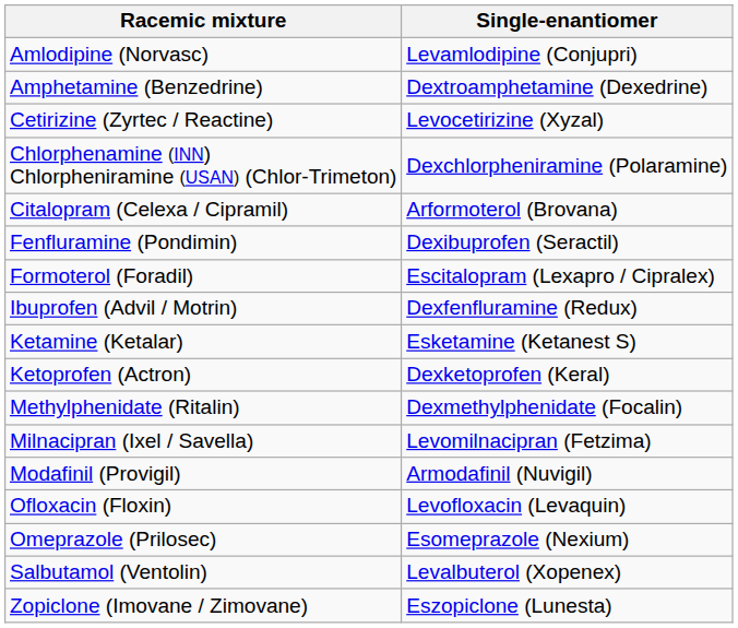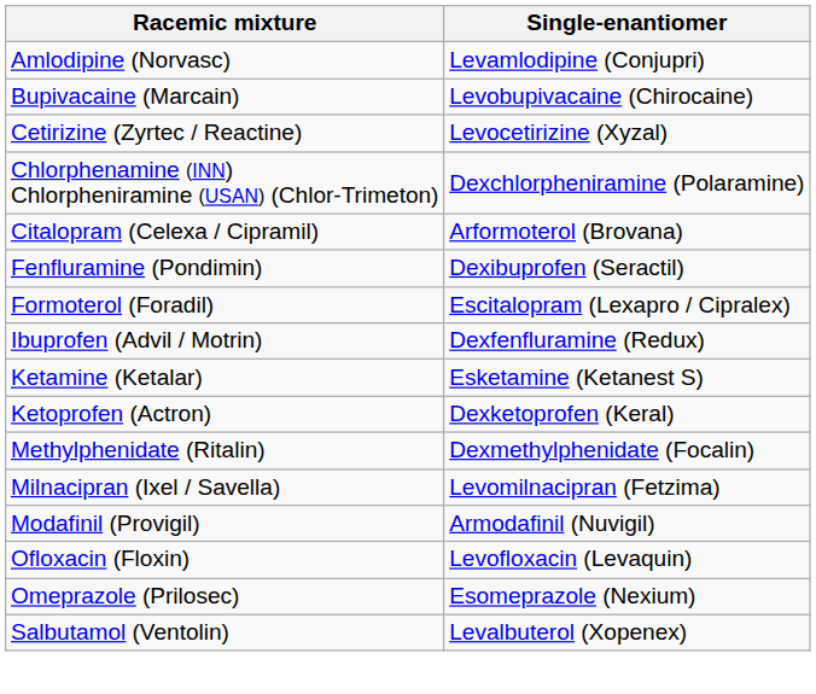 <table class="wikitable">
 <tr>
 <th>Racemic mixture</th>
 <th>Single-enantiomer</th>
 </tr>
 <tr>
 <td><a href='#'>Amlodipine</a> (Norvasc)</td>
 <td><a href='#'>Levamlodipine</a> (Conjupri)</td>
 </tr>
 <tr>
-<td><a href='#'>Amphetamine</a> (Benzedrine)</td>
-<td><a href='#'>Dextroamphetamine</a> (Dexedrine)</td>
+<td><a href='#'>Bupivacaine</a> (Marcain)</td>
+<td><a href='#'>Levobupivacaine</a> (Chirocaine)</td>
 </tr>
 <tr>
 <td><a href='#'>Cetirizine</a> (Zyrtec / Reactine)</td>
 <td><a href='#'>Levocetirizine</a> (Xyzal)</td>
 </tr>
 <tr>
 <td><a href='#'>Chlorphenamine</a> <small>(<a href='#'>INN</a></small>)<br>Chlorpheniramine <small>(<a href='#'>USAN</a>)</small> (Chlor-Trimeton)</td>
 <td><a href='#'>Dexchlorpheniramine</a> (Polaramine)</td>
 </tr>
 <tr>
 <td><a href='#'>Citalopram</a> (Celexa / Cipramil)</td>
 <td><a href='#'>Arformoterol</a> (Brovana)</td>
 </tr>
 <tr>
 <td><a href='#'>Fenfluramine</a> (Pondimin)</td>
 <td><a href='#'>Dexibuprofen</a> (Seractil)</td>
 </tr>
 <tr>
 <td><a href='#'>Formoterol</a> (Foradil)</td>
 <td><a href='#'>Escitalopram</a> (Lexapro / Cipralex)</td>
 </tr>
 <tr>
 <td><a href='#'>Ibuprofen</a> (Advil / Motrin)</td>
 <td><a href='#'>Dexfenfluramine</a> (Redux)</td>
 </tr>
 <tr>
 <td><a href='#'>Ketamine</a> (Ketalar)</td>
 <td><a href='#'>Esketamine</a> (Ketanest S)</td>
 </tr>
 <tr>
 <td><a href='#'>Ketoprofen</a> (Actron)</td>
 <td><a href='#'>Dexketoprofen</a> (Keral)</td>
 </tr>
 <tr>
 <td><a href='#'>Methylphenidate</a> (Ritalin)</td>
 <td><a href='#'>Dexmethylphenidate</a> (Focalin)</td>
 </tr>
 <tr>
 <td><a href='#'>Milnacipran</a> (Ixel / Savella)</td>
 <td><a href='#'>Levomilnacipran</a> (Fetzima)</td>
 </tr>
 <tr>
 <td><a href='#'>Modafinil</a> (Provigil)</td>
 <td><a href='#'>Armodafinil</a> (Nuvigil)</td>
 </tr>
 <tr>
 <td><a href='#'>Ofloxacin</a> (Floxin)</td>
 <td><a href='#'>Levofloxacin</a> (Levaquin)</td>
 </tr>
 <tr>
 <td><a href='#'>Omeprazole</a> (Prilosec)</td>
 <td><a href='#'>Esomeprazole</a> (Nexium)</td>
 </tr>
 <tr>
 <td><a href='#'>Salbutamol</a> (Ventolin)</td>
 <td><a href='#'>Levalbuterol</a> (Xopenex)</td>
 </tr>
-<tr>
-<td><a href='#'>Zopiclone</a> (Imovane / Zimovane)</td>
-<td><a href='#'>Eszopiclone</a> (Lunesta)</td>
-</tr>
 </table>
